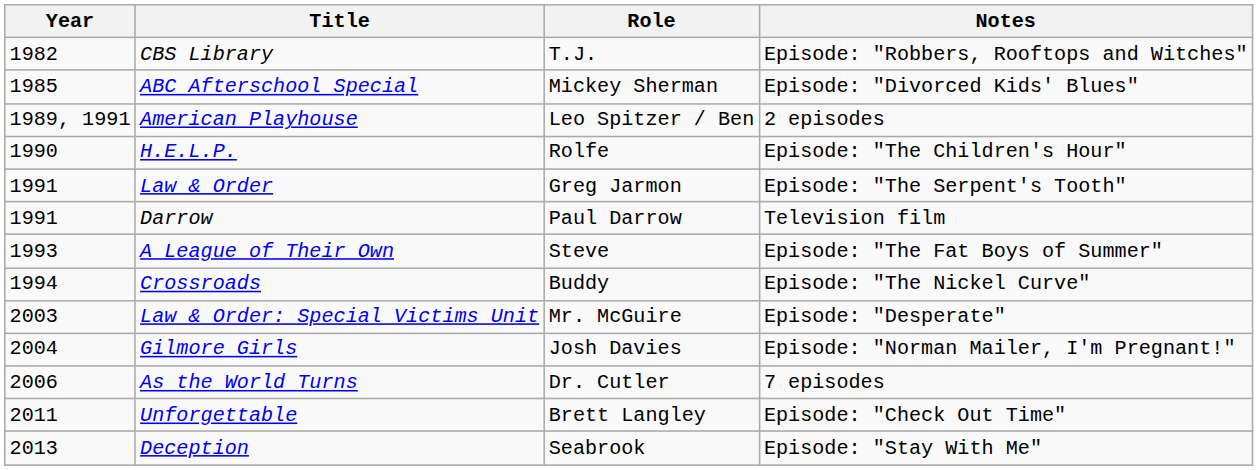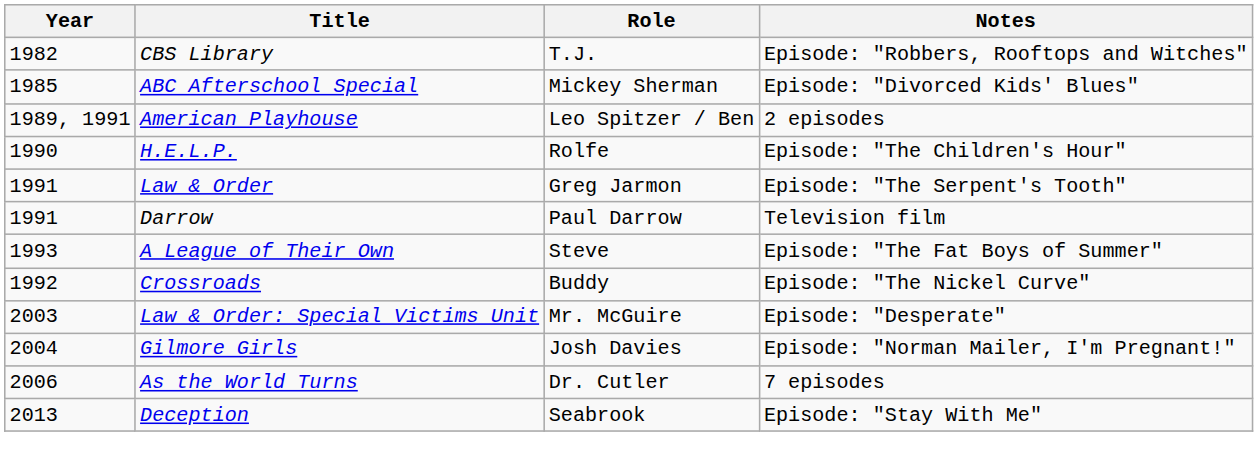 <table class="wikitable sortable">
 <tr>
 <th>Year</th>
 <th>Title</th>
 <th>Role</th>
 <th>Notes</th>
 </tr>
 <tr>
 <td>1982</td>
 <td><em>CBS Library</em></td>
 <td>T.J.</td>
 <td>Episode: "Robbers, Rooftops and Witches"</td>
 </tr>
 <tr>
 <td>1985</td>
 <td><em><a href='#'>ABC Afterschool Special</a></em></td>
 <td>Mickey Sherman</td>
 <td>Episode: "Divorced Kids' Blues"</td>
 </tr>
 <tr>
 <td>1989, 1991</td>
 <td><em><a href='#'>American Playhouse</a></em></td>
 <td>Leo Spitzer / Ben</td>
 <td>2 episodes</td>
 </tr>
 <tr>
 <td>1990</td>
 <td><em><a href='#'>H.E.L.P.</a></em></td>
 <td>Rolfe</td>
 <td>Episode: "The Children's Hour"</td>
 </tr>
 <tr>
 <td>1991</td>
 <td><em><a href='#'>Law & Order</a></em></td>
 <td>Greg Jarmon</td>
 <td>Episode: "The Serpent's Tooth"</td>
 </tr>
 <tr>
 <td>1991</td>
 <td><em>Darrow</em></td>
 <td>Paul Darrow</td>
 <td>Television film</td>
 </tr>
 <tr>
 <td>1993</td>
 <td><a href='#'><em>A League of Their Own</em></a></td>
 <td>Steve</td>
 <td>Episode: "The Fat Boys of Summer"</td>
 </tr>
 <tr>
-<td>1994</td>
+<td>1992</td>
 <td><a href='#'><em>Crossroads</em></a></td>
 <td>Buddy</td>
 <td>Episode: "The Nickel Curve"</td>
 </tr>
 <tr>
 <td>2003</td>
 <td><em><a href='#'>Law & Order: Special Victims Unit</a></em></td>
 <td>Mr. McGuire</td>
 <td>Episode: "Desperate"</td>
 </tr>
 <tr>
 <td>2004</td>
 <td><em><a href='#'>Gilmore Girls</a></em></td>
 <td>Josh Davies</td>
 <td>Episode: "Norman Mailer, I'm Pregnant!"</td>
 </tr>
 <tr>
 <td>2006</td>
 <td><em><a href='#'>As the World Turns</a></em></td>
 <td>Dr. Cutler</td>
 <td>7 episodes</td>
 </tr>
 <tr>
-<td>2011</td>
-<td><a href='#'><em>Unforgettable</em></a></td>
-<td>Brett Langley</td>
-<td>Episode: "Check Out Time"</td>
-</tr>
-<tr>
 <td>2013</td>
 <td><a href='#'><em>Deception</em></a></td>
 <td>Seabrook</td>
 <td>Episode: "Stay With Me"</td>
 </tr>
 </table>
